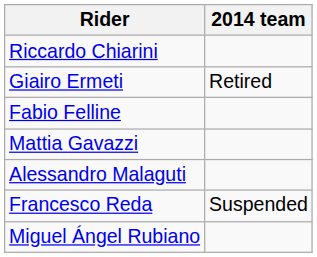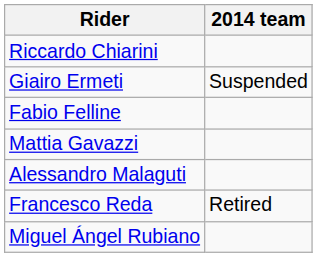 <table class="wikitable">
 <tr>
 <th>Rider</th>
 <th>2014 team</th>
 </tr>
 <tr>
 <td><a href='#'>Riccardo Chiarini</a></td>
 <td></td>
 </tr>
 <tr>
 <td><a href='#'>Giairo Ermeti</a></td>
-<td>Retired</td>
+<td>Suspended</td>
 </tr>
 <tr>
 <td><a href='#'>Fabio Felline</a></td>
 <td></td>
 </tr>
 <tr>
 <td><a href='#'>Mattia Gavazzi</a></td>
 <td></td>
 </tr>
 <tr>
 <td><a href='#'>Alessandro Malaguti</a></td>
 <td></td>
 </tr>
 <tr>
 <td><a href='#'>Francesco Reda</a></td>
-<td>Suspended</td>
+<td>Retired</td>
 </tr>
 <tr>
 <td><a href='#'>Miguel Ángel Rubiano</a></td>
 <td></td>
 </tr>
 </table>
